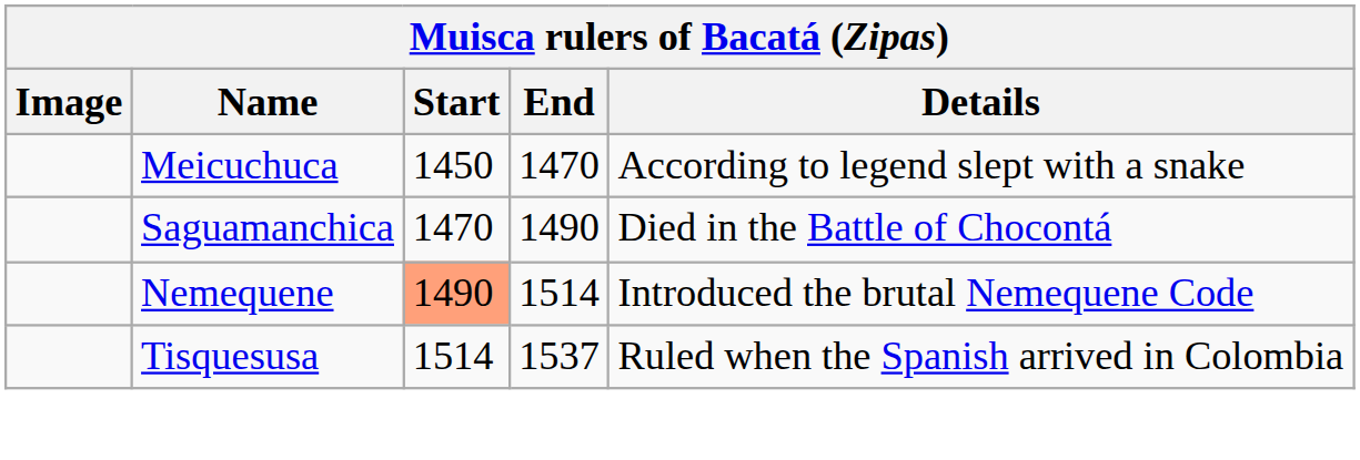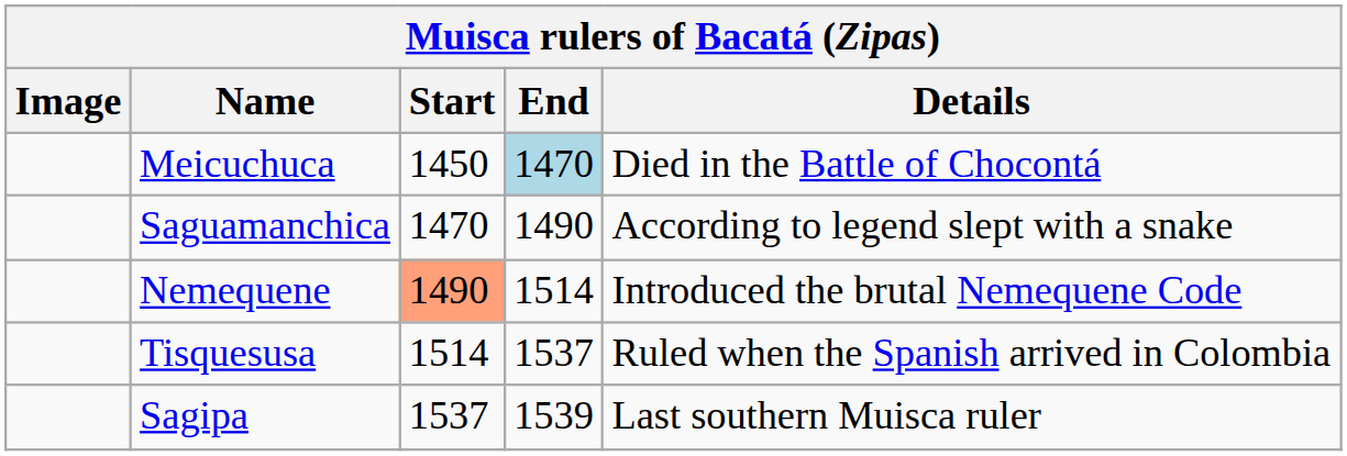 <table class=wikitable style="float:center;">
 <tr>
 <th colspan=5><a href='#'>Muisca</a> rulers of <a href='#'>Bacatá</a> (<em>Zipas</em>)</th>
 </tr>
 <tr>
 <th>Image</th>
 <th>Name</th>
 <th>Start</th>
 <th>End</th>
 <th>Details</th>
 </tr>
 <tr>
 <td></td>
 <td><a href='#'>Meicuchuca</a></td>
 <td>1450</td>
-<td>1470</td>
-<td>According to legend slept with a snake</td>
+<td style="background: lightblue;">1470</td>
+<td>Died in the <a href='#'>Battle of Chocontá</a></td>
 </tr>
 <tr>
 <td></td>
 <td><a href='#'>Saguamanchica</a></td>
 <td>1470</td>
 <td>1490</td>
-<td>Died in the <a href='#'>Battle of Chocontá</a></td>
+<td>According to legend slept with a snake</td>
 </tr>
 <tr>
 <td></td>
 <td><a href='#'>Nemequene</a></td>
 <td style="background: lightsalmon;">1490</td>
 <td>1514</td>
 <td>Introduced the brutal <a href='#'>Nemequene Code</a></td>
 </tr>
 <tr>
 <td></td>
 <td><a href='#'>Tisquesusa</a></td>
 <td>1514</td>
 <td>1537</td>
 <td>Ruled when the <a href='#'>Spanish</a> arrived in Colombia</td>
 </tr>
+<tr>
+<td></td>
+<td><a href='#'>Sagipa</a></td>
+<td>1537</td>
+<td>1539</td>
+<td>Last southern Muisca ruler</td>
+</tr>
 </table>
